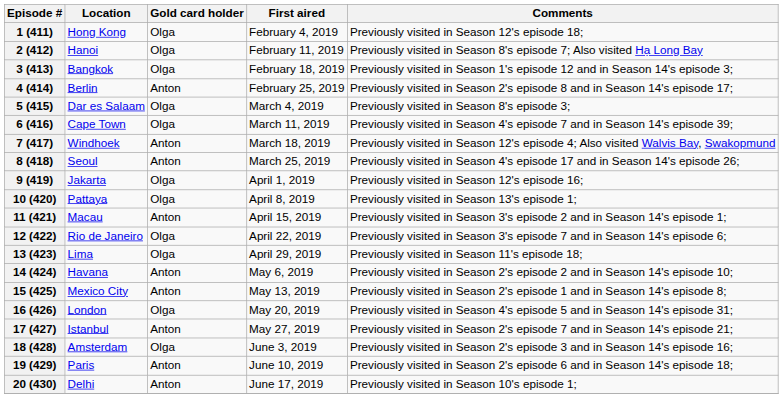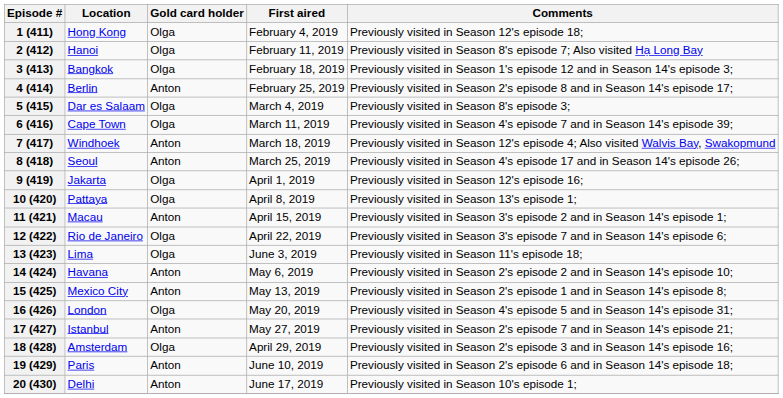 <table class="wikitable">
 <tr>
 <th>Episode #</th>
 <th>Location</th>
 <th>Gold card holder</th>
 <th>First aired</th>
 <th>Comments</th>
 </tr>
 <tr>
 <th>1 (411)</th>
 <td> <a href='#'>Hong Kong</a></td>
 <td>Olga</td>
 <td>February 4, 2019</td>
 <td>Previously visited in Season 12's episode 18;</td>
 </tr>
 <tr>
 <th>2 (412)</th>
 <td> <a href='#'>Hanoi</a></td>
 <td>Olga</td>
 <td>February 11, 2019</td>
 <td>Previously visited in Season 8's episode 7; Also visited <a href='#'>Hạ Long Bay</a></td>
 </tr>
 <tr>
 <th>3 (413)</th>
 <td> <a href='#'>Bangkok</a></td>
 <td>Olga</td>
 <td>February 18, 2019</td>
 <td>Previously visited in Season 1's episode 12 and in Season 14's episode 3;</td>
 </tr>
 <tr>
 <th>4 (414)</th>
 <td> <a href='#'>Berlin</a></td>
 <td>Anton</td>
 <td>February 25, 2019</td>
 <td>Previously visited in Season 2's episode 8 and in Season 14's episode 17;</td>
 </tr>
 <tr>
 <th>5 (415)</th>
 <td> <a href='#'>Dar es Salaam</a></td>
 <td>Olga</td>
 <td>March 4, 2019</td>
 <td>Previously visited in Season 8's episode 3;</td>
 </tr>
 <tr>
 <th>6 (416)</th>
 <td> <a href='#'>Cape Town</a></td>
 <td>Olga</td>
 <td>March 11, 2019</td>
 <td>Previously visited in Season 4's episode 7 and in Season 14's episode 39;</td>
 </tr>
 <tr>
 <th>7 (417)</th>
 <td> <a href='#'>Windhoek</a></td>
 <td>Anton</td>
 <td>March 18, 2019</td>
 <td>Previously visited in Season 12's episode 4; Also visited <a href='#'>Walvis Bay</a>, <a href='#'>Swakopmund</a></td>
 </tr>
 <tr>
 <th>8 (418)</th>
 <td> <a href='#'>Seoul</a></td>
 <td>Anton</td>
 <td>March 25, 2019</td>
 <td>Previously visited in Season 4's episode 17 and in Season 14's episode 26;</td>
 </tr>
 <tr>
 <th>9 (419)</th>
 <td> <a href='#'>Jakarta</a></td>
 <td>Olga</td>
 <td>April 1, 2019</td>
 <td>Previously visited in Season 12's episode 16;</td>
 </tr>
 <tr>
 <th>10 (420)</th>
 <td> <a href='#'>Pattaya</a></td>
 <td>Olga</td>
 <td>April 8, 2019</td>
 <td>Previously visited in Season 13's episode 1;</td>
 </tr>
 <tr>
 <th>11 (421)</th>
 <td> <a href='#'>Macau</a></td>
 <td>Anton</td>
 <td>April 15, 2019</td>
 <td>Previously visited in Season 3's episode 2 and in Season 14's episode 1;</td>
 </tr>
 <tr>
 <th>12 (422)</th>
 <td> <a href='#'>Rio de Janeiro</a></td>
 <td>Olga</td>
 <td>April 22, 2019</td>
 <td>Previously visited in Season 3's episode 7 and in Season 14's episode 6;</td>
 </tr>
 <tr>
 <th>13 (423)</th>
 <td> <a href='#'>Lima</a></td>
 <td>Olga</td>
-<td>April 29, 2019</td>
+<td>June 3, 2019</td>
 <td>Previously visited in Season 11's episode 18;</td>
 </tr>
 <tr>
 <th>14 (424)</th>
 <td> <a href='#'>Havana</a></td>
 <td>Anton</td>
 <td>May 6, 2019</td>
 <td>Previously visited in Season 2's episode 2 and in Season 14's episode 10;</td>
 </tr>
 <tr>
 <th>15 (425)</th>
 <td> <a href='#'>Mexico City</a></td>
 <td>Anton</td>
 <td>May 13, 2019</td>
 <td>Previously visited in Season 2's episode 1 and in Season 14's episode 8;</td>
 </tr>
 <tr>
 <th>16 (426)</th>
 <td> <a href='#'>London</a></td>
 <td>Olga</td>
 <td>May 20, 2019</td>
 <td>Previously visited in Season 4's episode 5 and in Season 14's episode 31;</td>
 </tr>
 <tr>
 <th>17 (427)</th>
 <td> <a href='#'>Istanbul</a></td>
 <td>Anton</td>
 <td>May 27, 2019</td>
 <td>Previously visited in Season 2's episode 7 and in Season 14's episode 21;</td>
 </tr>
 <tr>
 <th>18 (428)</th>
 <td> <a href='#'>Amsterdam</a></td>
 <td>Olga</td>
-<td>June 3, 2019</td>
+<td>April 29, 2019</td>
 <td>Previously visited in Season 2's episode 3 and in Season 14's episode 16;</td>
 </tr>
 <tr>
 <th>19 (429)</th>
 <td> <a href='#'>Paris</a></td>
 <td>Anton</td>
 <td>June 10, 2019</td>
 <td>Previously visited in Season 2's episode 6 and in Season 14's episode 18;</td>
 </tr>
 <tr>
 <th>20 (430)</th>
 <td> <a href='#'>Delhi</a></td>
 <td>Anton</td>
 <td>June 17, 2019</td>
 <td>Previously visited in Season 10's episode 1;</td>
 </tr>
 <tr>
 </tr>
 </table>
